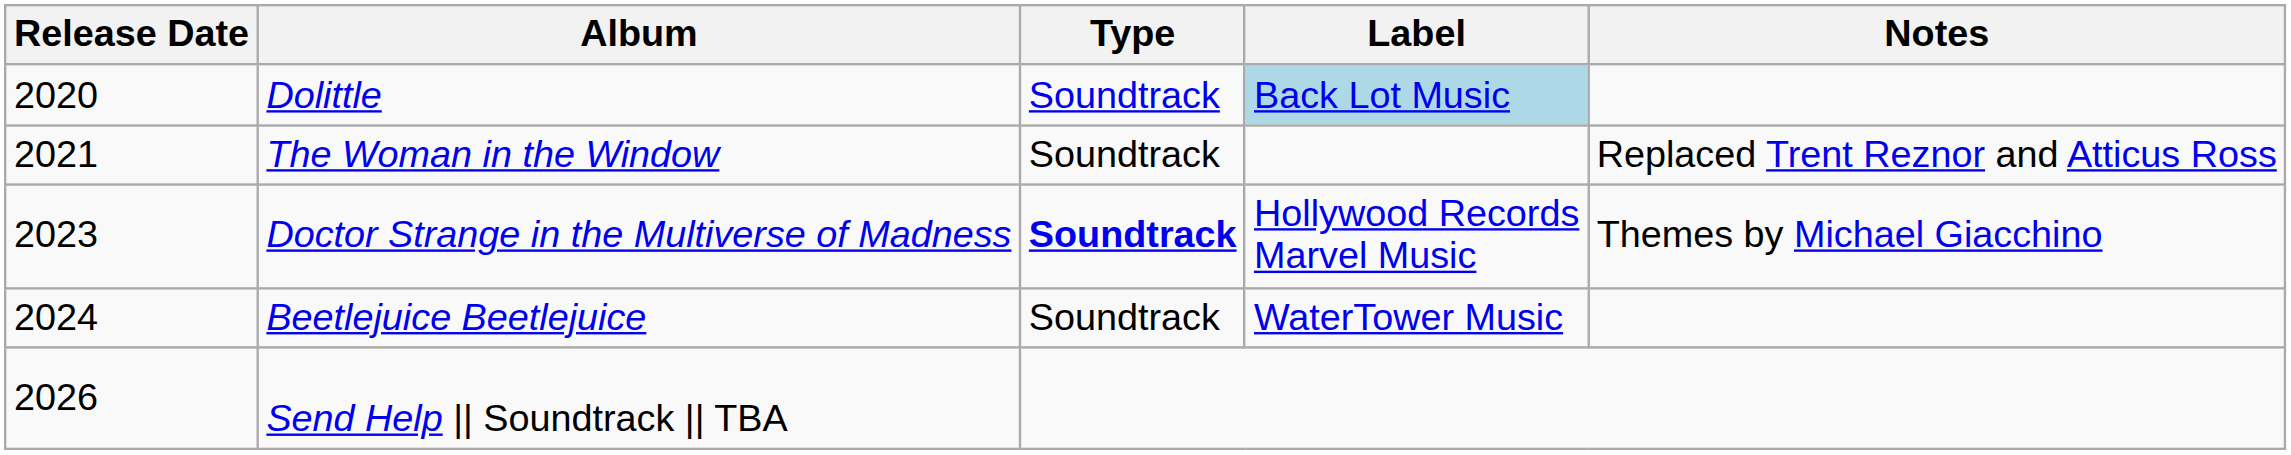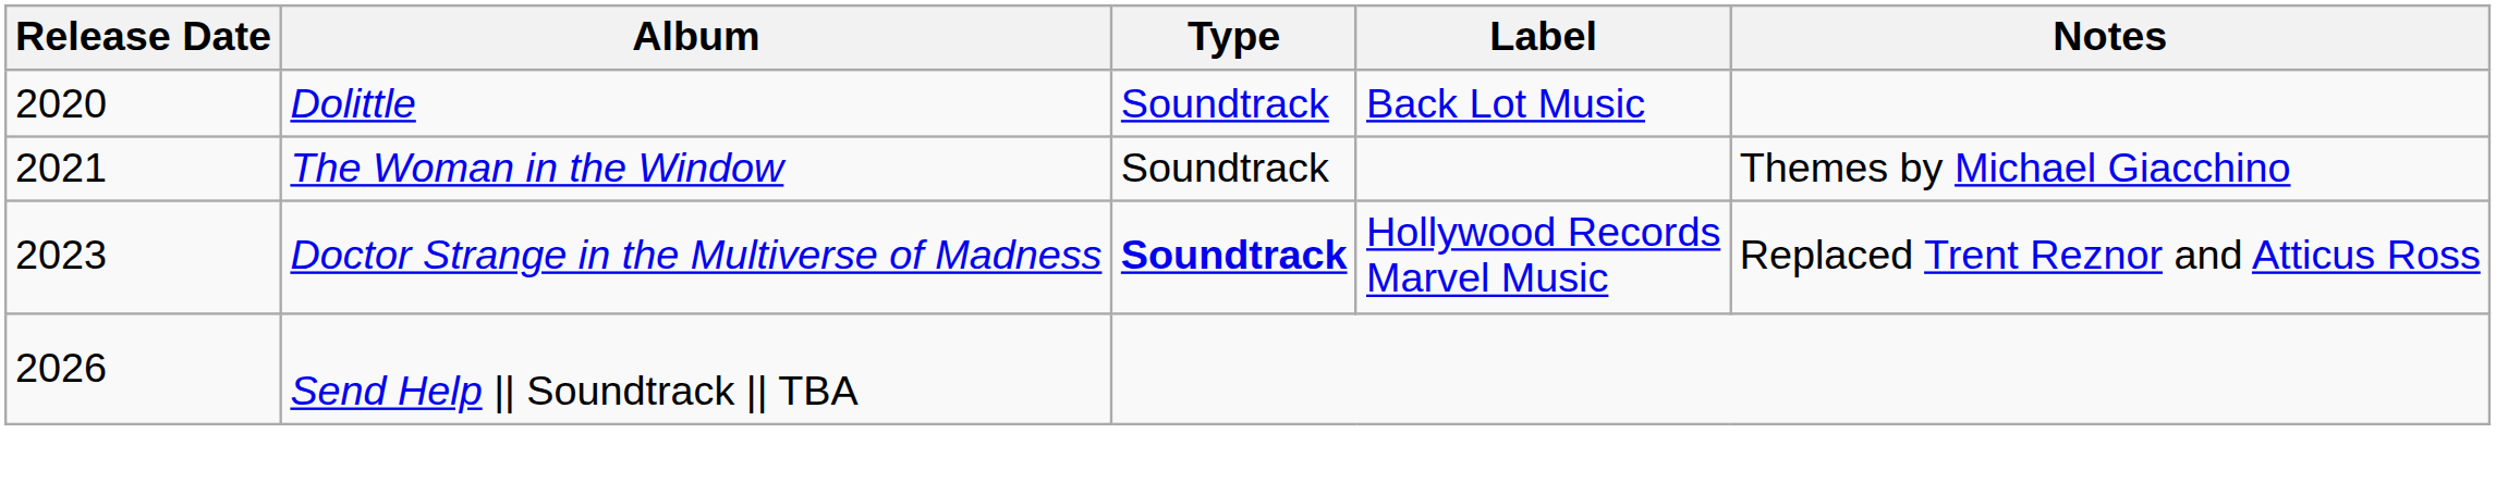 <table class="wikitable sortable">
 <tr>
 <th>Release Date</th>
 <th>Album</th>
 <th>Type</th>
 <th>Label</th>
 <th>Notes</th>
 </tr>
 <tr>
 <td rowspan="1">2020</td>
 <td><em><a href='#'>Dolittle</a></em></td>
 <td><a href='#'>Soundtrack</a></td>
-<td style="background: lightblue;"><a href='#'>Back Lot Music</a></td>
+<td><a href='#'>Back Lot Music</a></td>
 <td></td>
 </tr>
 <tr>
 <td rowspan="1">2021</td>
 <td><em><a href='#'>The Woman in the Window</a></em></td>
 <td>Soundtrack</td>
 <td></td>
-<td>Replaced <a href='#'>Trent Reznor</a> and <a href='#'>Atticus Ross</a></td>
+<td>Themes by <a href='#'>Michael Giacchino</a></td>
 </tr>
 <tr>
 <td rowspan="1">2023</td>
 <td><em><a href='#'>Doctor Strange in the Multiverse of Madness</a></em></td>
 <td><strong><a href='#'>Soundtrack</a></strong></td>
 <td><a href='#'>Hollywood Records</a><br><a href='#'>Marvel Music</a></td>
-<td>Themes by <a href='#'>Michael Giacchino</a></td>
-</tr>
-<tr>
-<td rowspan="1">2024</td>
-<td><em><a href='#'>Beetlejuice Beetlejuice</a></em></td>
-<td>Soundtrack</td>
-<td><a href='#'>WaterTower Music</a></td>
-<td></td>
+<td>Replaced <a href='#'>Trent Reznor</a> and <a href='#'>Atticus Ross</a></td>
 </tr>
 <tr>
 <td rowspan="1">2026</td>
 <td><br><em><a href='#'>Send Help</a></em> || Soundtrack || TBA</td>
 </tr>
 </table>
